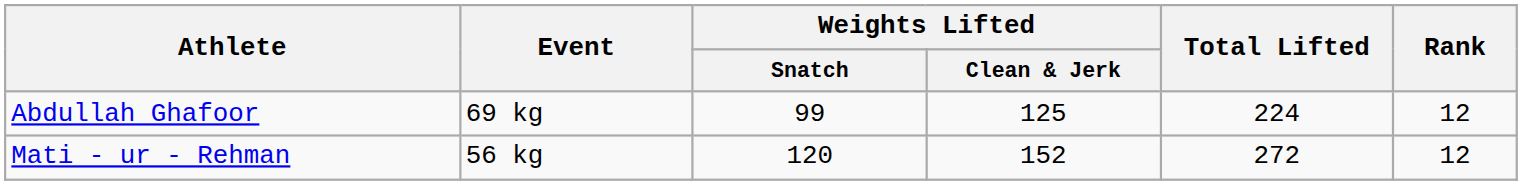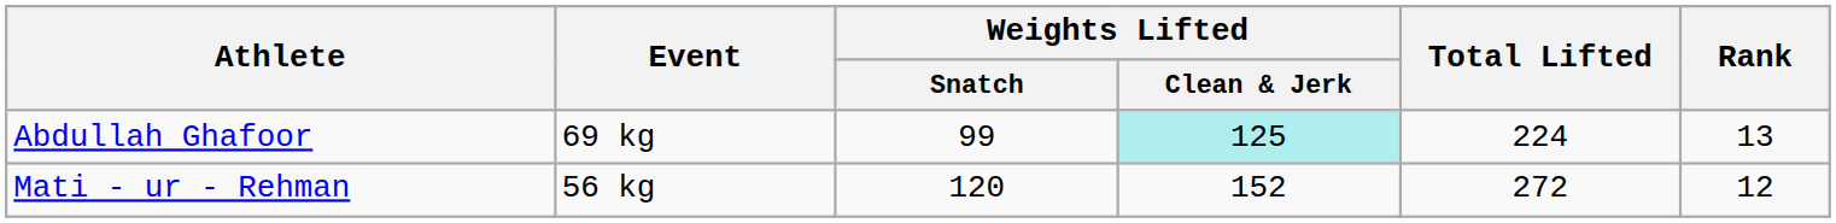 <table class="wikitable" style="font-size:90%">
 <tr>
 <th rowspan="2" style="width:200px;">Athlete</th>
 <th rowspan="2" style="width:100px;">Event</th>
 <th colspan="2" style="width:200px;">Weights Lifted</th>
 <th rowspan="2" style="width:100px;">Total Lifted</th>
 <th rowspan="2" style="width:50px;">Rank</th>
 </tr>
 <tr>
 <th width=100><small>Snatch</small></th>
 <th width=100><small>Clean & Jerk</small></th>
 </tr>
 <tr>
 <td><a href='#'>Abdullah Ghafoor</a></td>
 <td>69 kg</td>
 <td style="text-align:center;">99</td>
-<td style="text-align:center;">125</td>
+<td style="background: paleturquoise; text-align:center;">125</td>
 <td style="text-align:center;">224</td>
-<td style="text-align:center;">12</td>
+<td style="text-align:center;">13</td>
 </tr>
 <tr>
 <td><a href='#'>Mati - ur - Rehman</a></td>
 <td>56 kg</td>
 <td style="text-align:center;">120</td>
 <td style="text-align:center;">152</td>
 <td style="text-align:center;">272</td>
 <td style="text-align:center;">12</td>
 </tr>
 </table>
